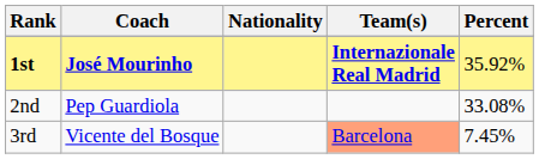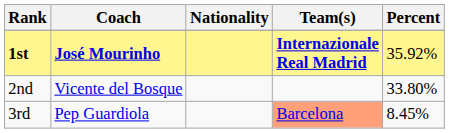 <table class="wikitable">
 <tr>
 <th>Rank</th>
 <th>Coach</th>
 <th>Nationality</th>
 <th>Team(s)</th>
 <th>Percent</th>
 </tr>
 <tr>
 </tr>
 <tr bgcolor="#FFF68F">
 <td><strong>1st</strong></td>
 <td><strong><a href='#'>José Mourinho</a></strong></td>
 <td><strong></strong></td>
 <td> <strong><a href='#'>Internazionale</a><br> <a href='#'>Real Madrid</a></strong></td>
 <td>35.92%</td>
 </tr>
 <tr>
 <td>2nd</td>
-<td><a href='#'>Pep Guardiola</a></td>
+<td><a href='#'>Vicente del Bosque</a></td>
 <td></td>
 <td></td>
-<td>33.08%</td>
+<td>33.80%</td>
 </tr>
 <tr>
 <td>3rd</td>
-<td><a href='#'>Vicente del Bosque</a></td>
+<td><a href='#'>Pep Guardiola</a></td>
 <td></td>
 <td style="background: lightsalmon;"> <a href='#'>Barcelona</a></td>
-<td>7.45%</td>
+<td>8.45%</td>
 </tr>
 </table>
